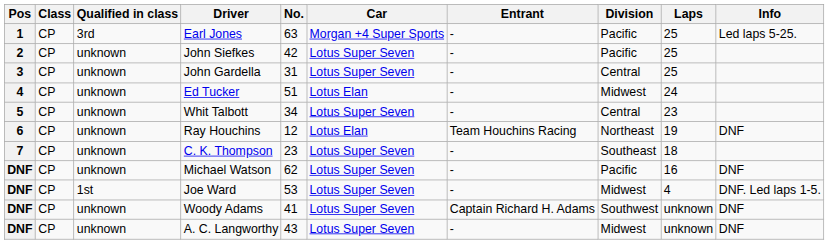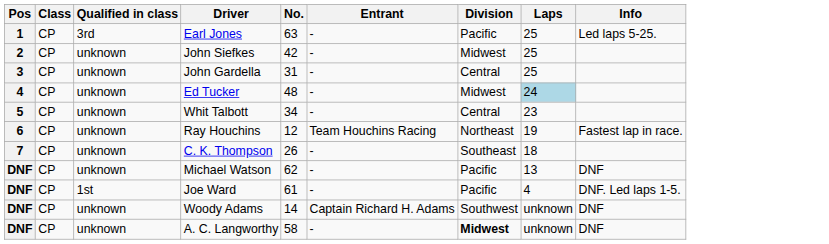 <table class="wikitable">
 <tr>
 <th>Pos</th>
 <th>Class</th>
 <th>Qualified in class</th>
 <th>Driver</th>
 <th>No.</th>
-<th>Car</th>
 <th>Entrant</th>
 <th>Division</th>
 <th>Laps</th>
 <th>Info</th>
 </tr>
 <tr>
 <th>1</th>
 <td>CP</td>
 <td>3rd</td>
 <td> <a href='#'>Earl Jones</a></td>
 <td>63</td>
-<td><a href='#'>Morgan +4 Super Sports</a></td>
 <td>-</td>
 <td>Pacific</td>
 <td>25</td>
 <td>Led laps 5-25.</td>
 </tr>
 <tr>
 <th>2</th>
 <td>CP</td>
 <td>unknown</td>
 <td> John Siefkes</td>
 <td>42</td>
-<td><a href='#'>Lotus Super Seven</a></td>
 <td>-</td>
-<td>Pacific</td>
+<td>Midwest</td>
 <td>25</td>
 <td></td>
 </tr>
 <tr>
 <th>3</th>
 <td>CP</td>
 <td>unknown</td>
 <td> John Gardella</td>
 <td>31</td>
-<td><a href='#'>Lotus Super Seven</a></td>
 <td>-</td>
 <td>Central</td>
 <td>25</td>
 <td></td>
 </tr>
 <tr>
 <th>4</th>
 <td>CP</td>
 <td>unknown</td>
 <td> <a href='#'>Ed Tucker</a></td>
-<td>51</td>
-<td><a href='#'>Lotus Elan</a></td>
+<td>48</td>
 <td>-</td>
 <td>Midwest</td>
-<td>24</td>
+<td style="background: lightblue;">24</td>
 <td></td>
 </tr>
 <tr>
 <th>5</th>
 <td>CP</td>
 <td>unknown</td>
 <td> Whit Talbott</td>
 <td>34</td>
-<td><a href='#'>Lotus Super Seven</a></td>
 <td>-</td>
 <td>Central</td>
 <td>23</td>
 <td></td>
 </tr>
 <tr>
 <th>6</th>
 <td>CP</td>
 <td>unknown</td>
 <td> Ray Houchins</td>
 <td>12</td>
-<td><a href='#'>Lotus Elan</a></td>
 <td>Team Houchins Racing</td>
 <td>Northeast</td>
 <td>19</td>
-<td>DNF</td>
+<td>Fastest lap in race.</td>
 </tr>
 <tr>
 <th>7</th>
 <td>CP</td>
 <td>unknown</td>
 <td> <a href='#'>C. K. Thompson</a></td>
-<td>23</td>
-<td><a href='#'>Lotus Super Seven</a></td>
+<td>26</td>
 <td>-</td>
 <td>Southeast</td>
 <td>18</td>
 <td></td>
 </tr>
 <tr>
 <th>DNF</th>
 <td>CP</td>
 <td>unknown</td>
 <td> Michael Watson</td>
 <td>62</td>
-<td><a href='#'>Lotus Super Seven</a></td>
 <td>-</td>
 <td>Pacific</td>
-<td>16</td>
+<td>13</td>
 <td>DNF</td>
 </tr>
 <tr>
 <th>DNF</th>
 <td>CP</td>
 <td>1st</td>
 <td> Joe Ward</td>
-<td>53</td>
-<td><a href='#'>Lotus Super Seven</a></td>
+<td>61</td>
 <td>-</td>
-<td>Midwest</td>
+<td>Pacific</td>
 <td>4</td>
 <td>DNF. Led laps 1-5.</td>
 </tr>
 <tr>
 <th>DNF</th>
 <td>CP</td>
 <td>unknown</td>
 <td> Woody Adams</td>
-<td>41</td>
-<td><a href='#'>Lotus Super Seven</a></td>
+<td>14</td>
 <td>Captain Richard H. Adams</td>
 <td>Southwest</td>
 <td>unknown</td>
 <td>DNF</td>
 </tr>
 <tr>
 <th>DNF</th>
 <td>CP</td>
 <td>unknown</td>
 <td> A. C. Langworthy</td>
-<td>43</td>
-<td><a href='#'>Lotus Super Seven</a></td>
+<td>58</td>
 <td>-</td>
-<td>Midwest</td>
+<td><strong>Midwest</strong></td>
 <td>unknown</td>
 <td>DNF</td>
 </tr>
 </table>
